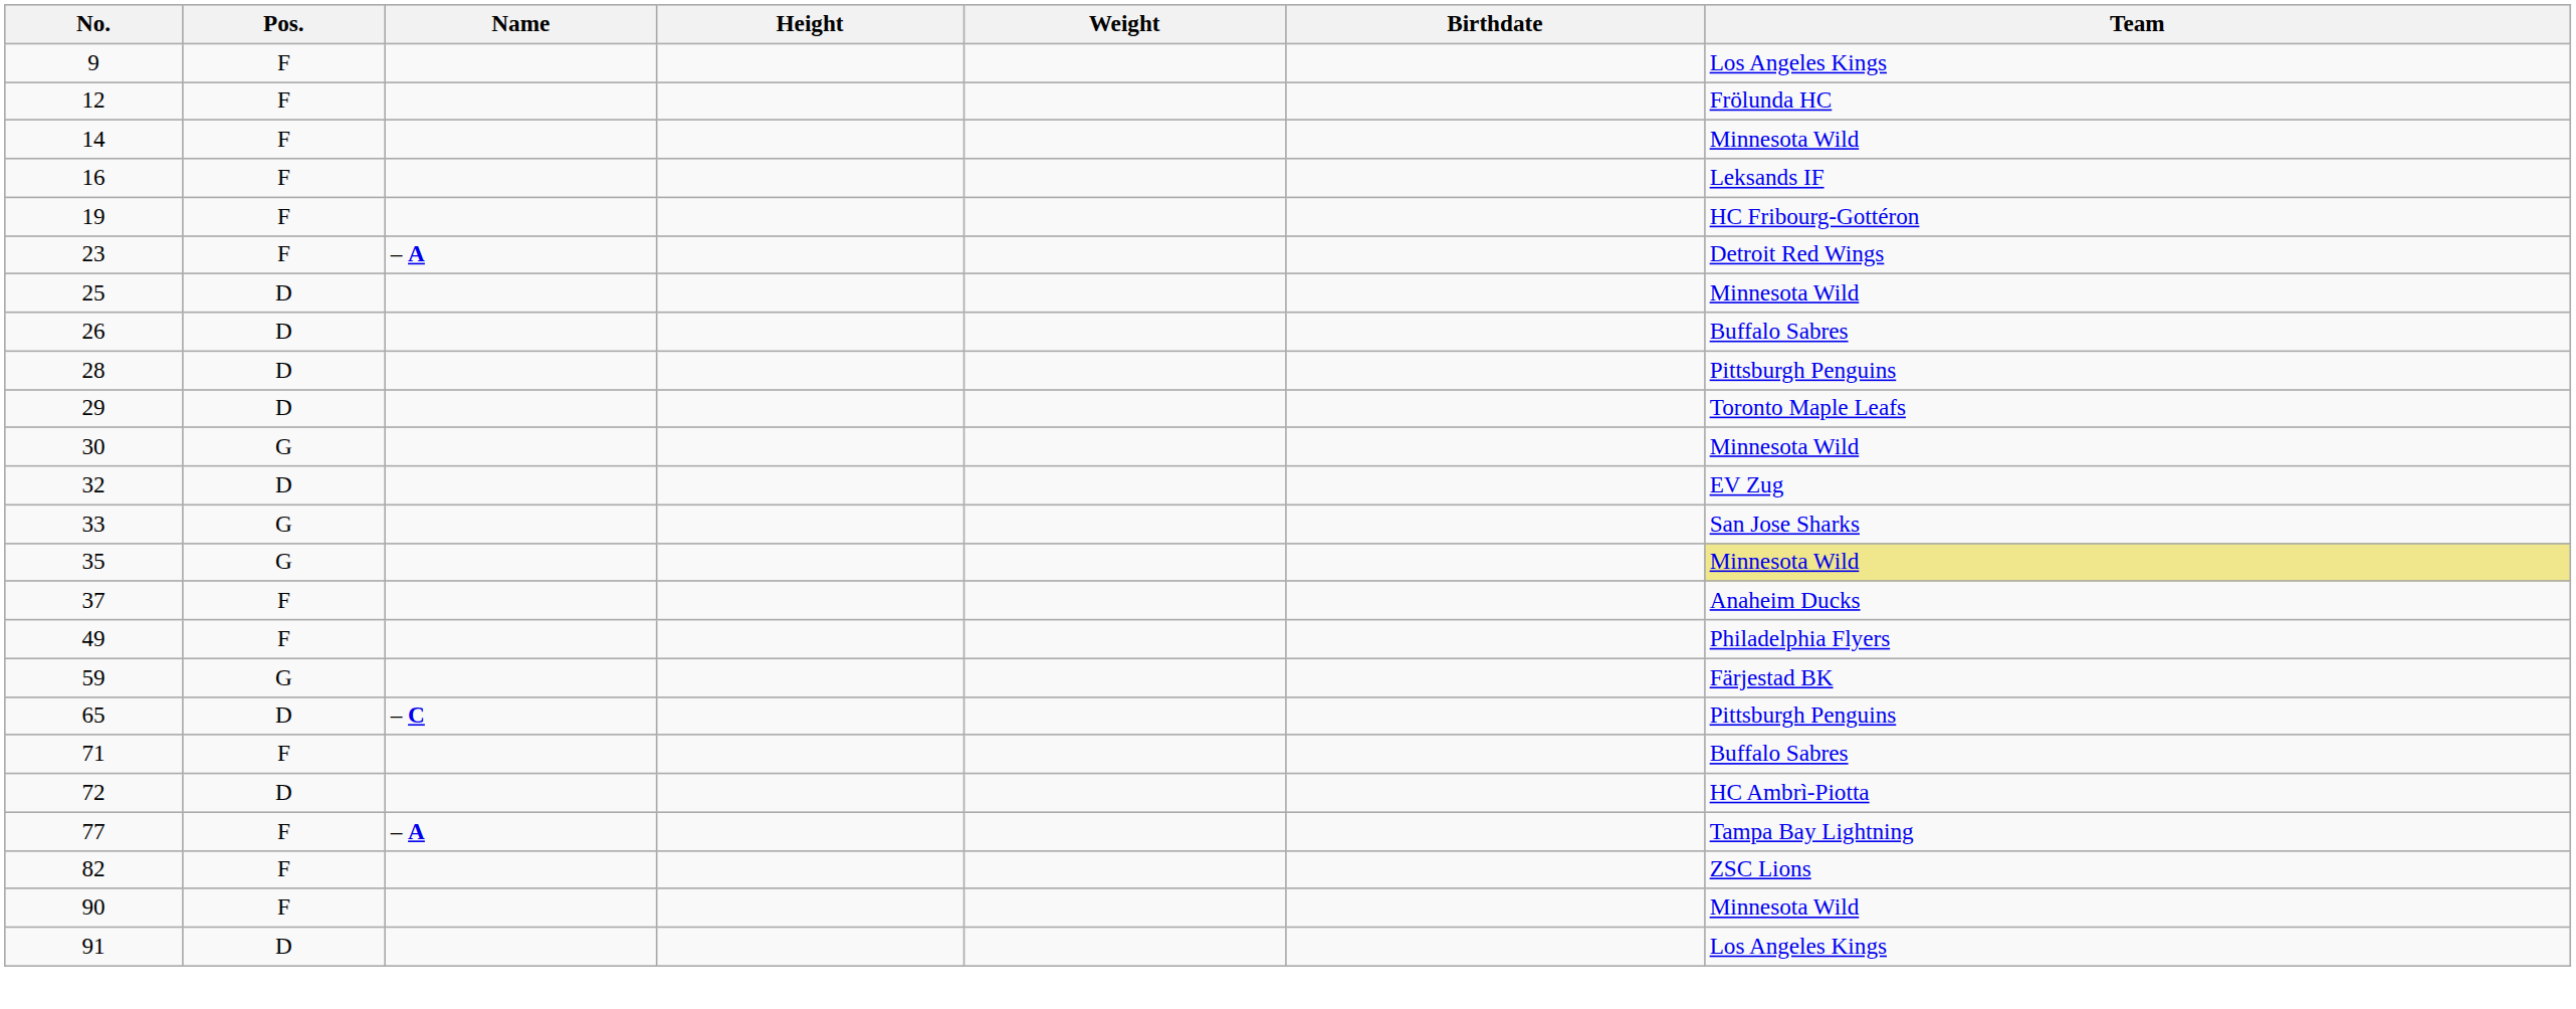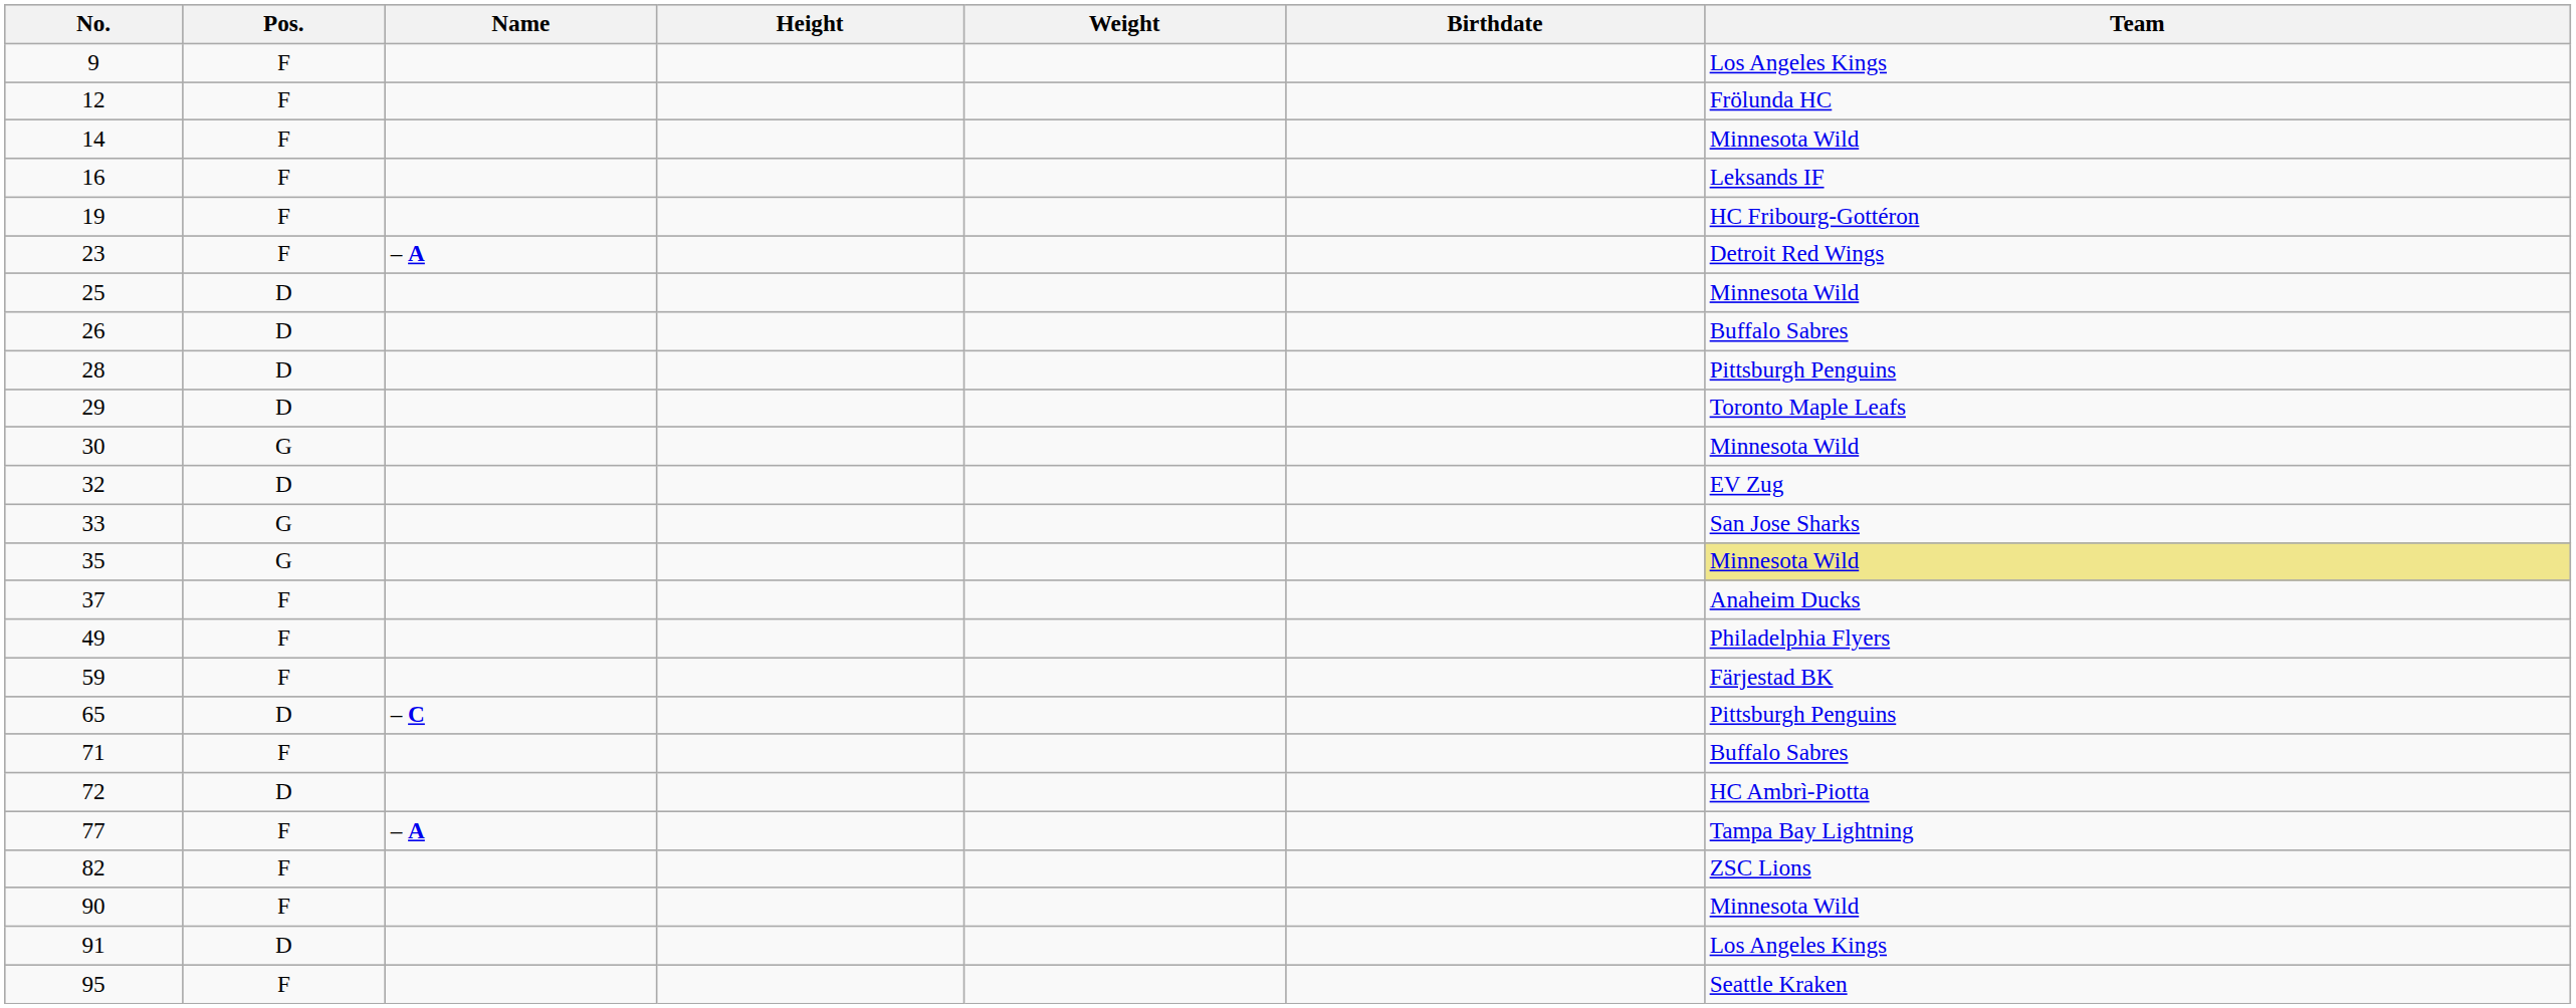 <table width="80%" class="wikitable sortable" style="font-size: 90%; text-align: center;">
 <tr>
 <th>No.</th>
 <th>Pos.</th>
 <th>Name</th>
 <th>Height</th>
 <th>Weight</th>
 <th>Birthdate</th>
 <th>Team</th>
 </tr>
 <tr>
 <td>9</td>
 <td>F</td>
 <td align=left></td>
 <td></td>
 <td></td>
 <td></td>
 <td style="text-align:left;"> <a href='#'>Los Angeles Kings</a></td>
 </tr>
 <tr>
 <td>12</td>
 <td>F</td>
 <td align=left></td>
 <td></td>
 <td></td>
 <td></td>
 <td style="text-align:left;"> <a href='#'>Frölunda HC</a></td>
 </tr>
 <tr>
 <td>14</td>
 <td>F</td>
 <td align=left></td>
 <td></td>
 <td></td>
 <td></td>
 <td style="text-align:left;"> <a href='#'>Minnesota Wild</a></td>
 </tr>
 <tr>
 <td>16</td>
 <td>F</td>
 <td align=left></td>
 <td></td>
 <td></td>
 <td></td>
 <td style="text-align:left;"> <a href='#'>Leksands IF</a></td>
 </tr>
 <tr>
 <td>19</td>
 <td>F</td>
 <td align=left></td>
 <td></td>
 <td></td>
 <td></td>
 <td style="text-align:left;"> <a href='#'>HC Fribourg-Gottéron</a></td>
 </tr>
 <tr>
 <td>23</td>
 <td>F</td>
 <td align=left> – <strong><a href='#'>A</a></strong></td>
 <td></td>
 <td></td>
 <td></td>
 <td style="text-align:left;"> <a href='#'>Detroit Red Wings</a></td>
 </tr>
 <tr>
 <td>25</td>
 <td>D</td>
 <td align=left></td>
 <td></td>
 <td></td>
 <td></td>
 <td style="text-align:left;"> <a href='#'>Minnesota Wild</a></td>
 </tr>
 <tr>
 <td>26</td>
 <td>D</td>
 <td align=left></td>
 <td></td>
 <td></td>
 <td></td>
 <td style="text-align:left;"> <a href='#'>Buffalo Sabres</a></td>
 </tr>
 <tr>
 <td>28</td>
 <td>D</td>
 <td align=left></td>
 <td></td>
 <td></td>
 <td></td>
 <td style="text-align:left;"> <a href='#'>Pittsburgh Penguins</a></td>
 </tr>
 <tr>
 <td>29</td>
 <td>D</td>
 <td align=left></td>
 <td></td>
 <td></td>
 <td></td>
 <td style="text-align:left;"> <a href='#'>Toronto Maple Leafs</a></td>
 </tr>
 <tr>
 <td>30</td>
 <td>G</td>
 <td align=left></td>
 <td></td>
 <td></td>
 <td></td>
 <td style="text-align:left;"> <a href='#'>Minnesota Wild</a></td>
 </tr>
 <tr>
 <td>32</td>
 <td>D</td>
 <td align=left></td>
 <td></td>
 <td></td>
 <td></td>
 <td style="text-align:left;"> <a href='#'>EV Zug</a></td>
 </tr>
 <tr>
 <td>33</td>
 <td>G</td>
 <td align=left></td>
 <td></td>
 <td></td>
 <td></td>
 <td style="text-align:left;"> <a href='#'>San Jose Sharks</a></td>
 </tr>
 <tr>
 <td>35</td>
 <td>G</td>
 <td align=left></td>
 <td></td>
 <td></td>
 <td></td>
 <td style="background: khaki; text-align:left;"> <a href='#'>Minnesota Wild</a></td>
 </tr>
 <tr>
 <td>37</td>
 <td>F</td>
 <td align=left></td>
 <td></td>
 <td></td>
 <td></td>
 <td style="text-align:left;"> <a href='#'>Anaheim Ducks</a></td>
 </tr>
 <tr>
 <td>49</td>
 <td>F</td>
 <td align=left></td>
 <td></td>
 <td></td>
 <td></td>
 <td style="text-align:left;"> <a href='#'>Philadelphia Flyers</a></td>
 </tr>
 <tr>
 <td>59</td>
-<td>G</td>
+<td>F</td>
 <td align=left></td>
 <td></td>
 <td></td>
 <td></td>
 <td style="text-align:left;"> <a href='#'>Färjestad BK</a></td>
 </tr>
 <tr>
 <td>65</td>
 <td>D</td>
 <td align=left> – <strong><a href='#'>C</a></strong></td>
 <td></td>
 <td></td>
 <td></td>
 <td style="text-align:left;"> <a href='#'>Pittsburgh Penguins</a></td>
 </tr>
 <tr>
 <td>71</td>
 <td>F</td>
 <td align=left></td>
 <td></td>
 <td></td>
 <td></td>
 <td style="text-align:left;"> <a href='#'>Buffalo Sabres</a></td>
 </tr>
 <tr>
 <td>72</td>
 <td>D</td>
 <td align=left></td>
 <td></td>
 <td></td>
 <td></td>
 <td style="text-align:left;"> <a href='#'>HC Ambrì-Piotta</a></td>
 </tr>
 <tr>
 <td>77</td>
 <td>F</td>
 <td align=left> – <strong><a href='#'>A</a></strong></td>
 <td></td>
 <td></td>
 <td></td>
 <td style="text-align:left;"> <a href='#'>Tampa Bay Lightning</a></td>
 </tr>
 <tr>
 <td>82</td>
 <td>F</td>
 <td align=left></td>
 <td></td>
 <td></td>
 <td></td>
 <td style="text-align:left;"> <a href='#'>ZSC Lions</a></td>
 </tr>
 <tr>
 <td>90</td>
 <td>F</td>
 <td align=left></td>
 <td></td>
 <td></td>
 <td></td>
 <td style="text-align:left;"> <a href='#'>Minnesota Wild</a></td>
 </tr>
 <tr>
 <td>91</td>
 <td>D</td>
 <td align=left></td>
 <td></td>
 <td></td>
 <td></td>
 <td style="text-align:left;"> <a href='#'>Los Angeles Kings</a></td>
 </tr>
+<tr>
+<td>95</td>
+<td>F</td>
+<td align=left></td>
+<td></td>
+<td></td>
+<td></td>
+<td style="text-align:left;"> <a href='#'>Seattle Kraken</a></td>
+</tr>
 </table>
